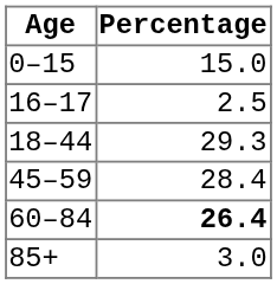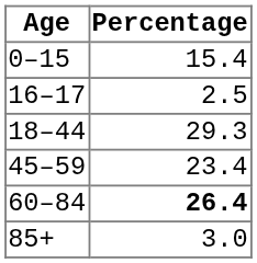 <table class="toc" align=right border=1 style="border-collapse: collapse; margin-right: 10pt; margin-top: 1em">
 <tr>
 <th>Age</th>
 <th>Percentage</th>
 </tr>
 <tr>
 <td>0–15</td>
-<td align=right>15.0</td>
+<td align=right>15.4</td>
 </tr>
 <tr>
 <td>16–17</td>
 <td align=right>2.5</td>
 </tr>
 <tr>
 <td>18–44</td>
 <td align=right>29.3</td>
 </tr>
 <tr>
 <td>45–59</td>
-<td align=right>28.4</td>
+<td align=right>23.4</td>
 </tr>
 <tr>
 <td>60–84</td>
 <td align=right><strong>26.4</strong></td>
 </tr>
 <tr>
 <td>85+</td>
 <td align=right>3.0</td>
 </tr>
 </table>
